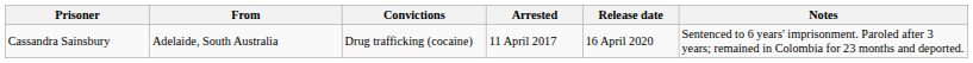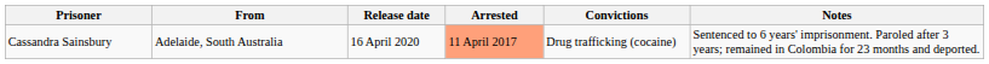 <table class="wikitable" style="width:100%;">
 <tr>
 <th style="width:15%;">Prisoner</th>
 <th style="width:20%;">From</th>
+<th style="width:10%;">Release date</th>
+<th style="width:10%;">Arrested</th>
 <th style="width:15%;">Convictions</th>
-<th style="width:10%;">Arrested</th>
-<th style="width:10%;">Release date</th>
 <th style="width:30%;">Notes</th>
 </tr>
 <tr style="text-align:left;">
 <td>Cassandra Sainsbury</td>
 <td>Adelaide, South Australia</td>
+<td>16 April 2020</td>
+<td style="background: lightsalmon;">11 April 2017</td>
 <td>Drug trafficking (cocaine)</td>
-<td>11 April 2017</td>
-<td>16 April 2020</td>
 <td>Sentenced to 6 years' imprisonment. Paroled after 3 years; remained in Colombia for 23 months and deported.</td>
 </tr>
 </table>
